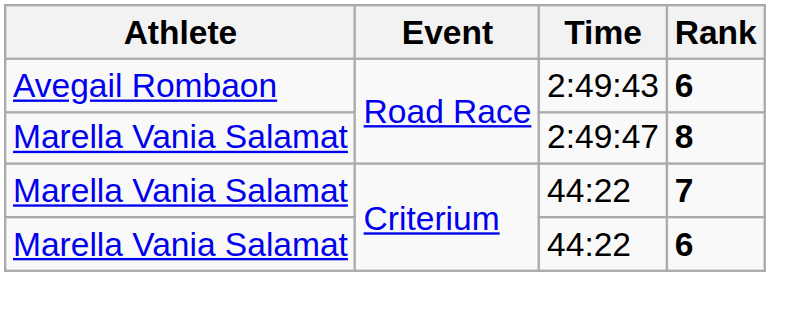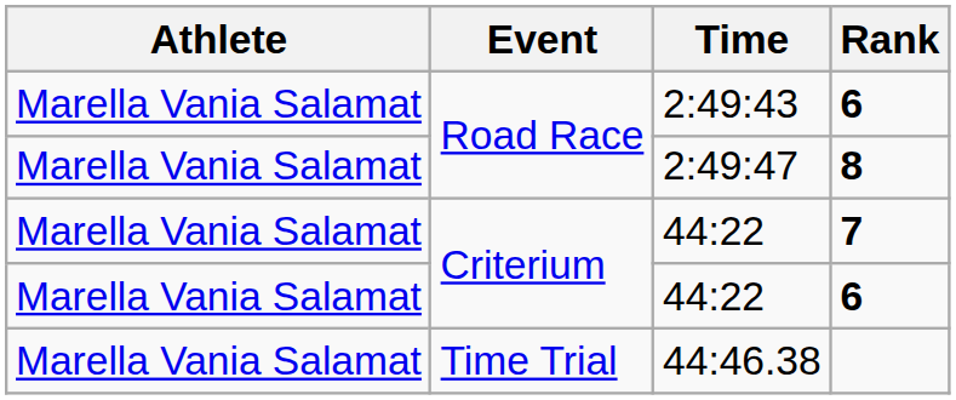 <table class=wikitable style="font-size:90%">
 <tr>
 <th>Athlete</th>
 <th>Event</th>
 <th>Time</th>
 <th>Rank</th>
 </tr>
 <tr>
-<td><a href='#'>Avegail Rombaon</a></td>
+<td><a href='#'>Marella Vania Salamat</a></td>
 <td rowspan="2"><a href='#'>Road Race</a></td>
 <td>2:49:43</td>
 <td><strong>6</strong></td>
 </tr>
 <tr>
 <td><a href='#'>Marella Vania Salamat</a></td>
 <td>2:49:47</td>
 <td><strong>8</strong></td>
 </tr>
 <tr>
 <td><a href='#'>Marella Vania Salamat</a></td>
 <td rowspan="2"><a href='#'>Criterium</a></td>
 <td>44:22</td>
 <td><strong>7</strong></td>
 </tr>
 <tr>
 <td><a href='#'>Marella Vania Salamat</a></td>
 <td>44:22</td>
 <td><strong>6</strong></td>
 </tr>
+<tr>
+<td><a href='#'>Marella Vania Salamat</a></td>
+<td><a href='#'>Time Trial</a></td>
+<td>44:46.38</td>
+<td></td>
+</tr>
 </table>
